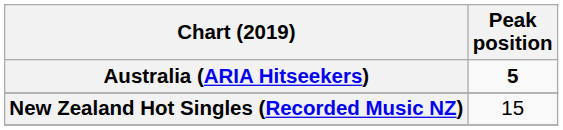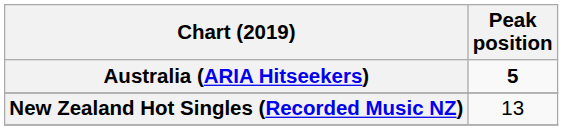 <table class="wikitable sortable plainrowheaders" style="text-align:center">
 <tr>
 <th scope="col">Chart (2019)</th>
 <th scope="col">Peak<br>position</th>
 </tr>
 <tr>
 <th scope="row">Australia (<a href='#'>ARIA Hitseekers</a>)</th>
 <td><strong>5</strong></td>
 </tr>
 <tr>
 </tr>
 <tr>
 <th scope="row">New Zealand Hot Singles (<a href='#'>Recorded Music NZ</a>)</th>
-<td>15</td>
+<td>13</td>
 </tr>
 <tr>
 </tr>
 </table>
